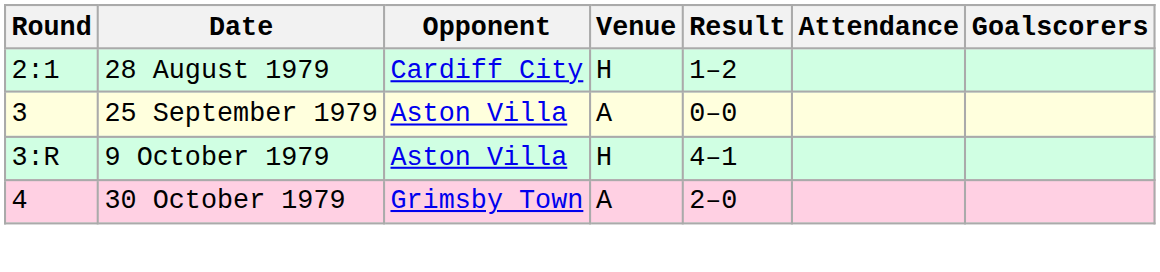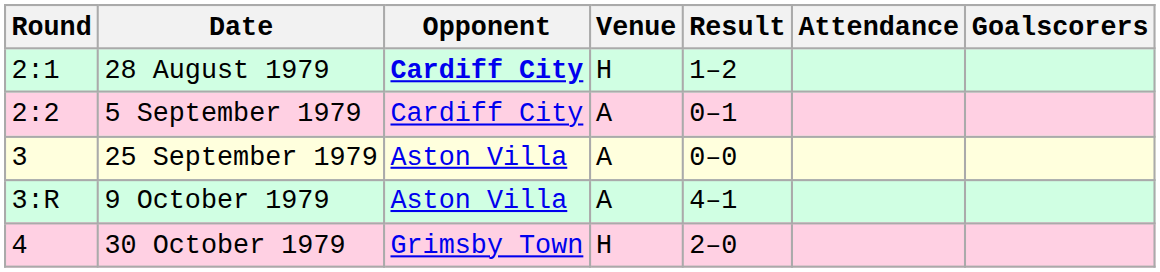 <table class="wikitable">
 <tr>
 <th>Round</th>
 <th>Date</th>
 <th>Opponent</th>
 <th>Venue</th>
 <th>Result</th>
 <th>Attendance</th>
 <th>Goalscorers</th>
 </tr>
 <tr style="background-color: #d0ffe3;">
 <td>2:1</td>
 <td>28 August 1979</td>
-<td><a href='#'>Cardiff City</a></td>
+<td><strong><a href='#'>Cardiff City</a></strong></td>
 <td>H</td>
 <td>1–2</td>
+<td></td>
+<td></td>
+</tr>
+<tr style="background-color: #ffd0e3;">
+<td>2:2</td>
+<td>5 September 1979</td>
+<td><a href='#'>Cardiff City</a></td>
+<td>A</td>
+<td>0–1</td>
 <td></td>
 <td></td>
 </tr>
 <tr style="background-color: #ffffdd;">
 <td>3</td>
 <td>25 September 1979</td>
 <td><a href='#'>Aston Villa</a></td>
 <td>A</td>
 <td>0–0</td>
 <td></td>
 <td></td>
 </tr>
 <tr style="background-color: #d0ffe3;">
 <td>3:R</td>
 <td>9 October 1979</td>
 <td><a href='#'>Aston Villa</a></td>
-<td>H</td>
+<td>A</td>
 <td>4–1</td>
 <td></td>
 <td></td>
 </tr>
 <tr style="background-color: #ffd0e3;">
 <td>4</td>
 <td>30 October 1979</td>
 <td><a href='#'>Grimsby Town</a></td>
-<td>A</td>
+<td>H</td>
 <td>2–0</td>
 <td></td>
 <td></td>
 </tr>
 </table>
